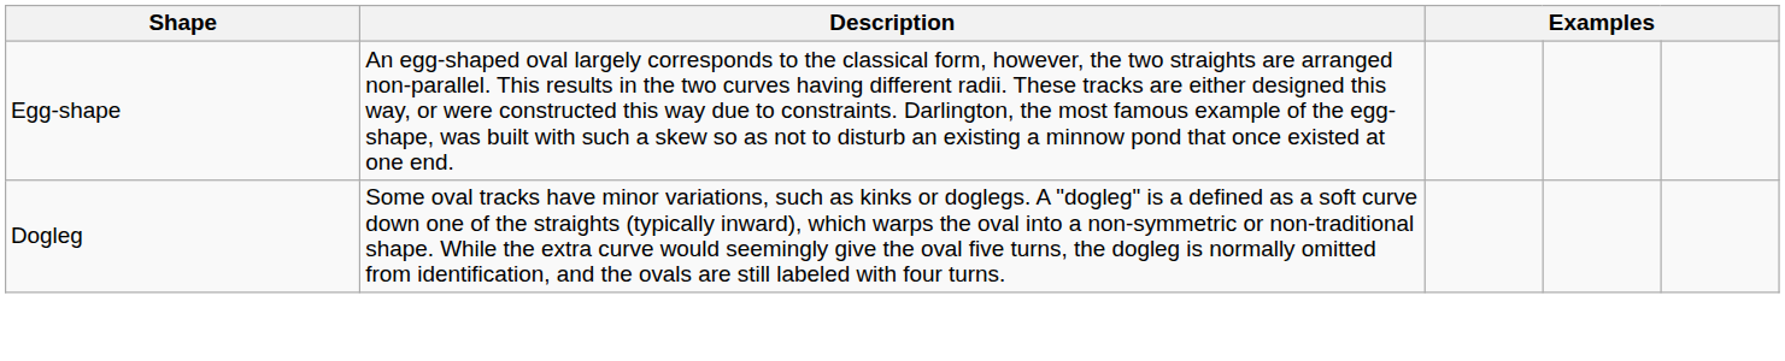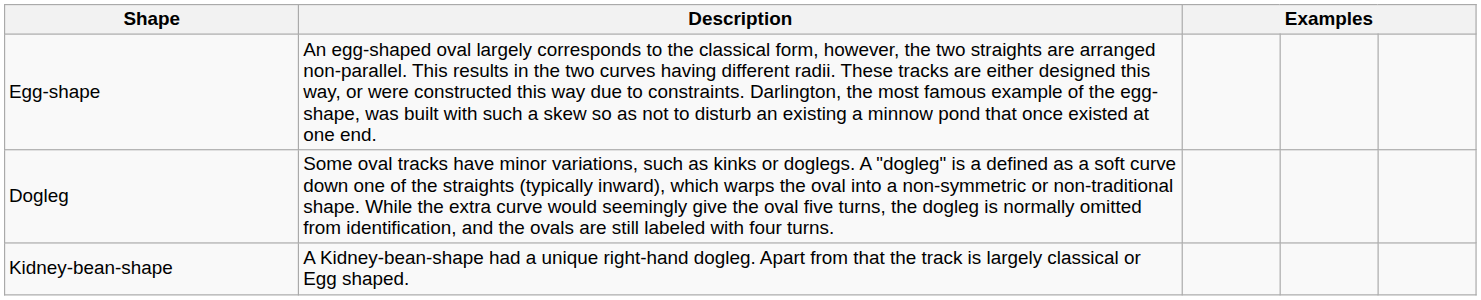 <table class="wikitable">
 <tr>
 <th width=20%>Shape</th>
 <th width=60%>Description</th>
 <th colspan="3">Examples</th>
 </tr>
 <tr>
 <td>Egg-shape</td>
 <td>An egg-shaped oval largely corresponds to the classical form, however, the two straights are arranged non-parallel. This results in the two curves having different radii. These tracks are either designed this way, or were constructed this way due to constraints. Darlington, the most famous example of the egg-shape, was built with such a skew so as not to disturb an existing a minnow pond that once existed at one end.</td>
 <td></td>
 <td></td>
 <td></td>
 </tr>
 <tr>
 <td>Dogleg</td>
 <td>Some oval tracks have minor variations, such as kinks or doglegs. A "dogleg" is a defined as a soft curve down one of the straights (typically inward), which warps the oval into a non-symmetric or non-traditional shape. While the extra curve would seemingly give the oval five turns, the dogleg is normally omitted from identification, and the ovals are still labeled with four turns.</td>
 <td></td>
 <td></td>
 <td></td>
 </tr>
+<tr>
+<td>Kidney-bean-shape</td>
+<td>A Kidney-bean-shape had a unique right-hand dogleg. Apart from that the track is largely classical or Egg shaped.</td>
+<td></td>
+<td></td>
+<td></td>
+</tr>
 </table>
